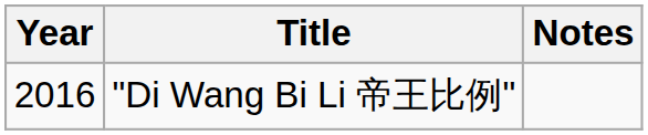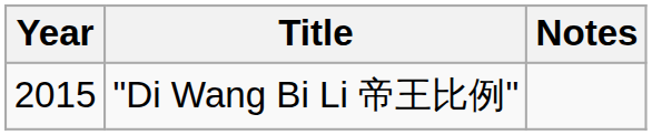 <table class="wikitable sortable">
 <tr>
 <th>Year</th>
 <th>Title</th>
 <th class="unsortable">Notes</th>
 </tr>
 <tr>
-<td>2016</td>
+<td>2015</td>
 <td>"Di Wang Bi Li 帝王比例"</td>
 <td></td>
 </tr>
 </table>
